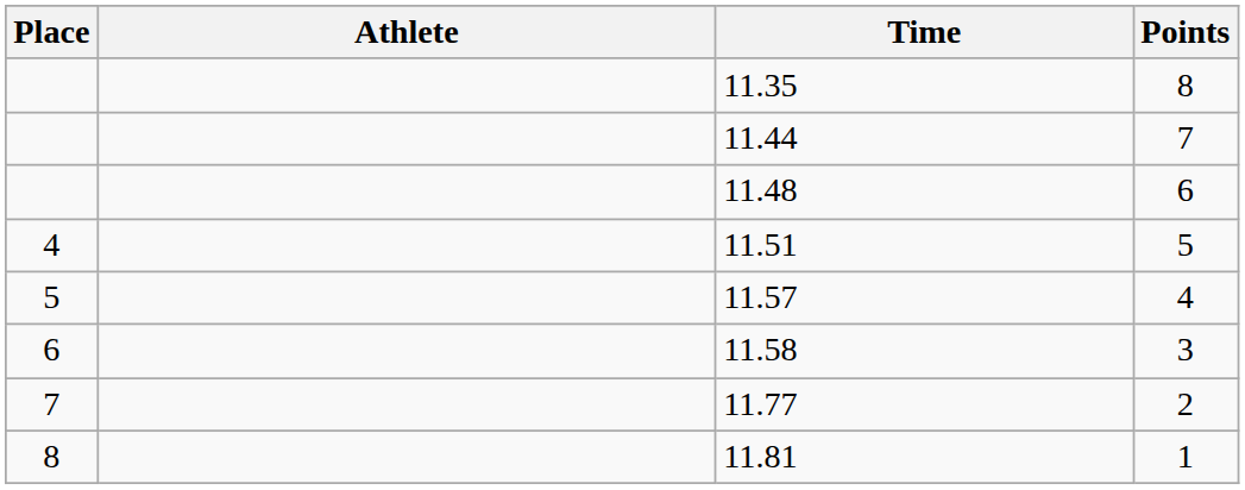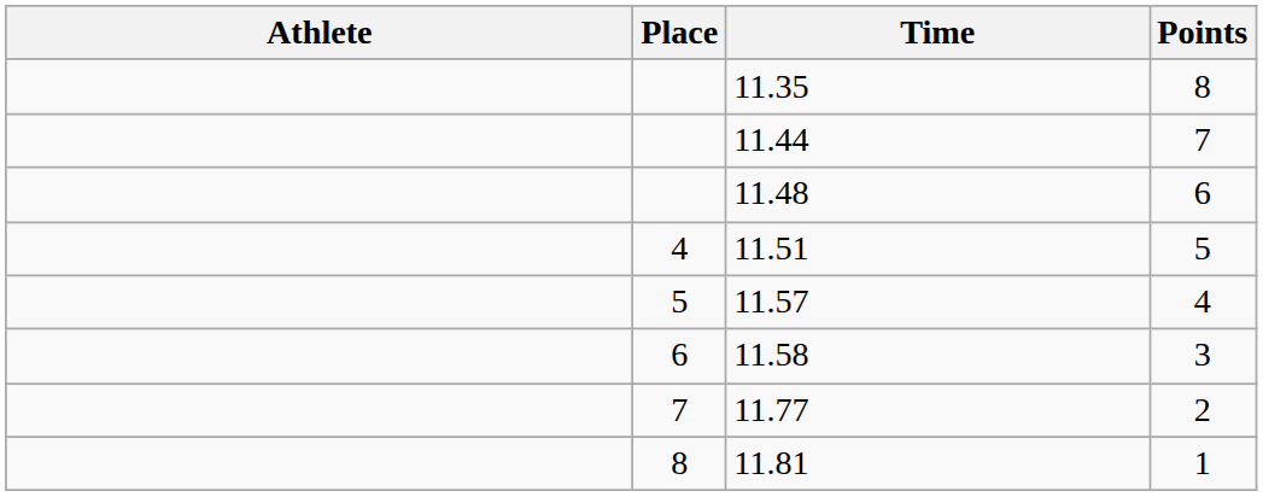 <table class=wikitable>
 <tr>
+<th style="width:18em">Athlete</th>
 <th>Place</th>
-<th style="width:18em">Athlete</th>
 <th style="width:12em">Time</th>
 <th>Points</th>
 </tr>
 <tr>
+<td></td>
 <td align=center></td>
-<td></td>
 <td>11.35</td>
 <td align=center>8</td>
 </tr>
 <tr>
+<td></td>
 <td align=center></td>
-<td></td>
 <td>11.44</td>
 <td align=center>7</td>
 </tr>
 <tr>
+<td></td>
 <td align=center></td>
-<td></td>
 <td>11.48</td>
 <td align=center>6</td>
 </tr>
 <tr>
+<td></td>
 <td align=center>4</td>
-<td></td>
 <td>11.51</td>
 <td align=center>5</td>
 </tr>
 <tr>
+<td></td>
 <td align=center>5</td>
-<td></td>
 <td>11.57</td>
 <td align=center>4</td>
 </tr>
 <tr>
+<td></td>
 <td align=center>6</td>
-<td></td>
 <td>11.58</td>
 <td align=center>3</td>
 </tr>
 <tr>
+<td></td>
 <td align=center>7</td>
-<td></td>
 <td>11.77</td>
 <td align=center>2</td>
 </tr>
 <tr>
+<td></td>
 <td align=center>8</td>
-<td></td>
 <td>11.81</td>
 <td align=center>1</td>
 </tr>
 </table>
